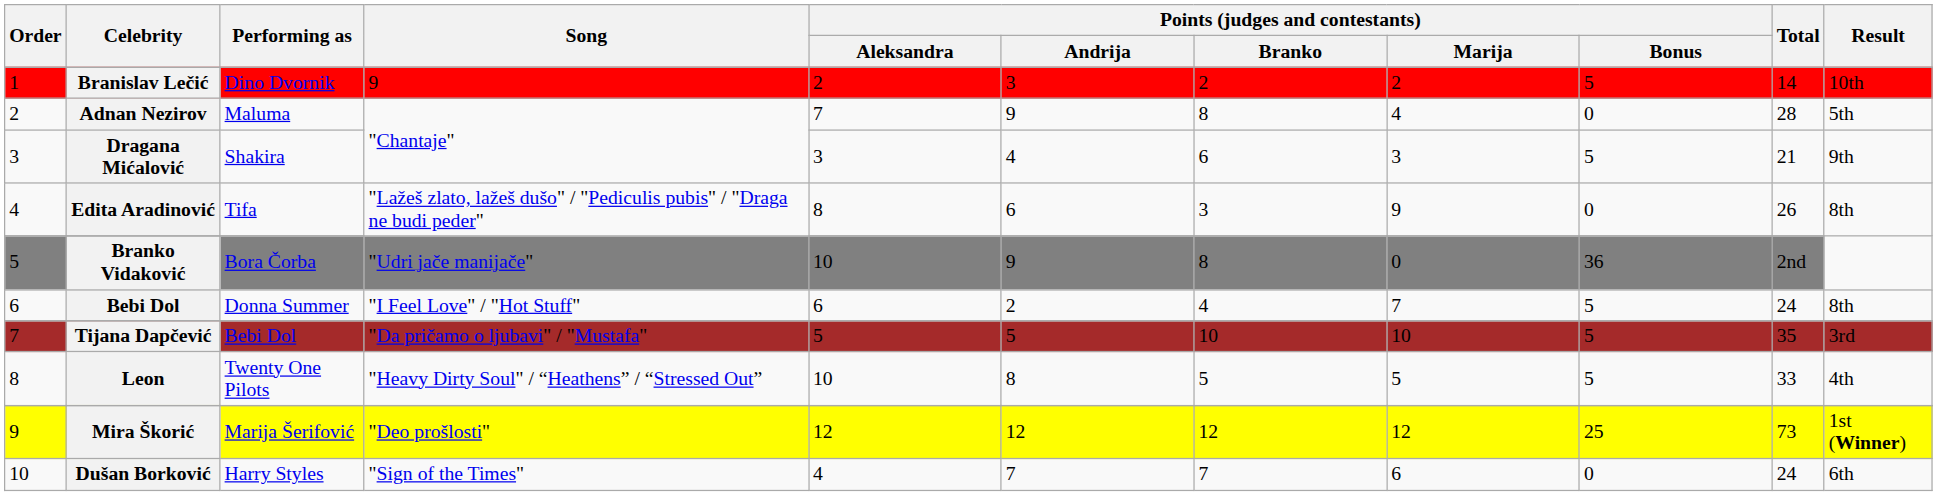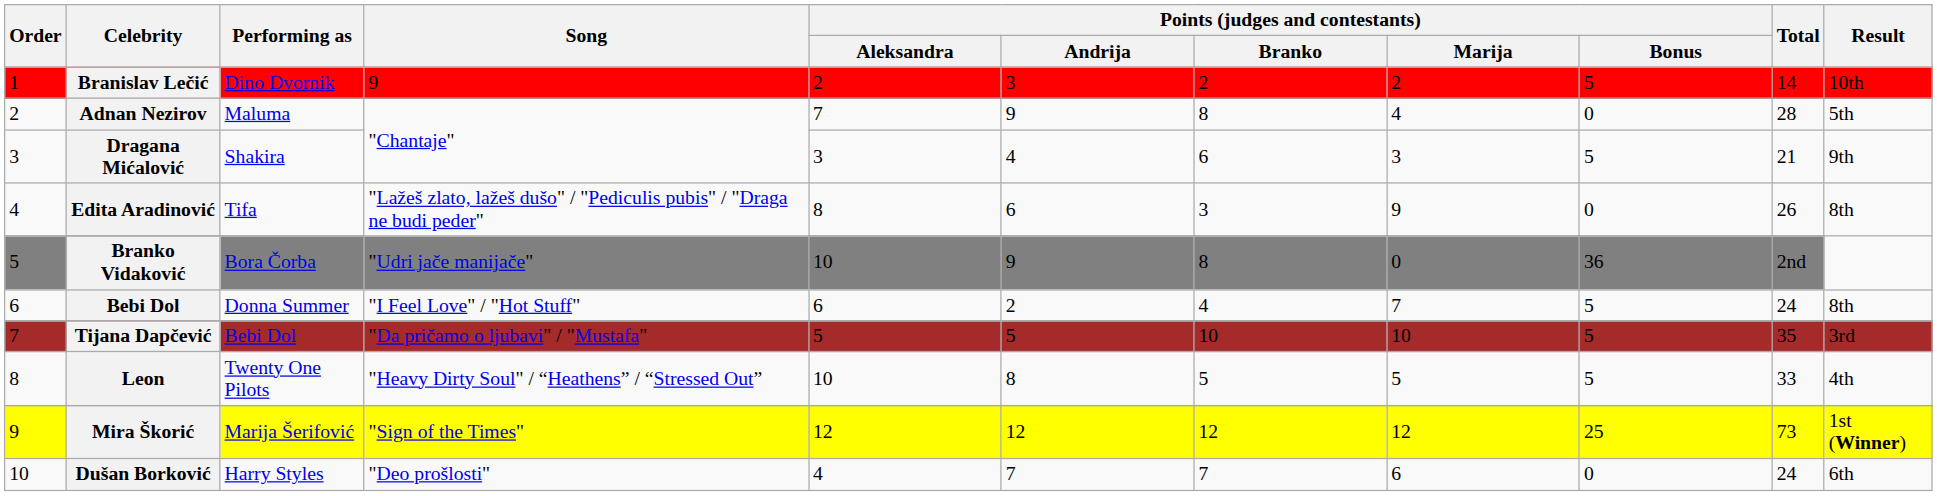 <table class=wikitable>
 <tr>
 <th rowspan="2">Order</th>
 <th rowspan="2">Celebrity</th>
 <th rowspan="2">Performing as</th>
 <th rowspan="2">Song</th>
 <th colspan="5" style="width:50%;">Points (judges and contestants)</th>
 <th rowspan="2">Total</th>
 <th rowspan="2">Result</th>
 </tr>
 <tr>
 <th style="width:10%;">Aleksandra</th>
 <th style="width:10%;">Andrija</th>
 <th style="width:10%;">Branko</th>
 <th style="width:10%;">Marija</th>
 <th style="width:10%;">Bonus</th>
 </tr>
 <tr>
 </tr>
 <tr bgcolor="red">
 <td>1</td>
 <th scope="row">Branislav Lečić</th>
 <td><a href='#'>Dino Dvornik</a></td>
 <td>9</td>
 <td>2</td>
 <td>3</td>
 <td>2</td>
 <td>2</td>
 <td>5</td>
 <td>14</td>
 <td>10th</td>
 </tr>
 <tr>
 <td>2</td>
 <th scope="row">Adnan Nezirov</th>
 <td><a href='#'>Maluma</a></td>
 <td rowspan="2">"<a href='#'>Chantaje</a>" </td>
 <td>7</td>
 <td>9</td>
 <td>8</td>
 <td>4</td>
 <td>0</td>
 <td>28</td>
 <td>5th</td>
 </tr>
 <tr>
 <td>3</td>
 <th scope="row">Dragana Mićalović</th>
 <td><a href='#'>Shakira</a></td>
 <td>3</td>
 <td>4</td>
 <td>6</td>
 <td>3</td>
 <td>5</td>
 <td>21</td>
 <td>9th</td>
 </tr>
 <tr>
 <td>4</td>
 <th scope="row">Edita Aradinović</th>
 <td><a href='#'>Tifa</a></td>
 <td rowspan="2">"<a href='#'>Lažeš zlato, lažeš dušo</a>" / "<a href='#'>Pediculis pubis</a>"  / "<a href='#'>Draga ne budi peder</a>"</td>
 <td>8</td>
 <td>6</td>
 <td>3</td>
 <td>9</td>
 <td>0</td>
 <td>26</td>
 <td>8th</td>
 </tr>
 <tr>
 </tr>
 <tr bgcolor="grey">
 <td>5</td>
 <th scope="row">Branko Vidaković</th>
 <td><a href='#'>Bora Čorba</a></td>
 <td>"<a href='#'>Udri jače manijače</a>"</td>
 <td>10</td>
 <td>9</td>
 <td>8</td>
 <td>0</td>
 <td>36</td>
 <td>2nd</td>
 </tr>
 <tr>
 <td>6</td>
 <th scope="row">Bebi Dol</th>
 <td><a href='#'>Donna Summer</a></td>
 <td>"<a href='#'>I Feel Love</a>" / "<a href='#'>Hot Stuff</a>"</td>
 <td>6</td>
 <td>2</td>
 <td>4</td>
 <td>7</td>
 <td>5</td>
 <td>24</td>
 <td>8th</td>
 </tr>
 <tr>
 </tr>
 <tr bgcolor="brown">
 <td>7</td>
 <th scope="row">Tijana Dapčević</th>
 <td><a href='#'>Bebi Dol</a></td>
 <td>"<a href='#'>Da pričamo o ljubavi</a>" / "<a href='#'>Mustafa</a>"</td>
 <td>5</td>
 <td>5</td>
 <td>10</td>
 <td>10</td>
 <td>5</td>
 <td>35</td>
 <td>3rd</td>
 </tr>
 <tr>
 <td>8</td>
 <th scope="row">Leon</th>
 <td><a href='#'>Twenty One Pilots</a></td>
 <td>"<a href='#'>Heavy Dirty Soul</a>" / “<a href='#'>Heathens</a>” / “<a href='#'>Stressed Out</a>”</td>
 <td>10</td>
 <td>8</td>
 <td>5</td>
 <td>5</td>
 <td>5</td>
 <td>33</td>
 <td>4th</td>
 </tr>
 <tr>
 </tr>
 <tr bgcolor="yellow">
 <td>9</td>
 <th scope="row">Mira Škorić</th>
 <td><a href='#'>Marija Šerifović</a></td>
-<td>"<a href='#'>Deo prošlosti</a>"</td>
+<td>"<a href='#'>Sign of the Times</a>"</td>
 <td>12</td>
 <td>12</td>
 <td>12</td>
 <td>12</td>
 <td>25</td>
 <td>73</td>
 <td>1st (<strong>Winner</strong>)</td>
 </tr>
 <tr>
 <td>10</td>
 <th scope="row">Dušan Borković</th>
 <td><a href='#'>Harry Styles</a></td>
-<td>"<a href='#'>Sign of the Times</a>"</td>
+<td>"<a href='#'>Deo prošlosti</a>"</td>
 <td>4</td>
 <td>7</td>
 <td>7</td>
 <td>6</td>
 <td>0</td>
 <td>24</td>
 <td>6th</td>
 </tr>
 </table>
